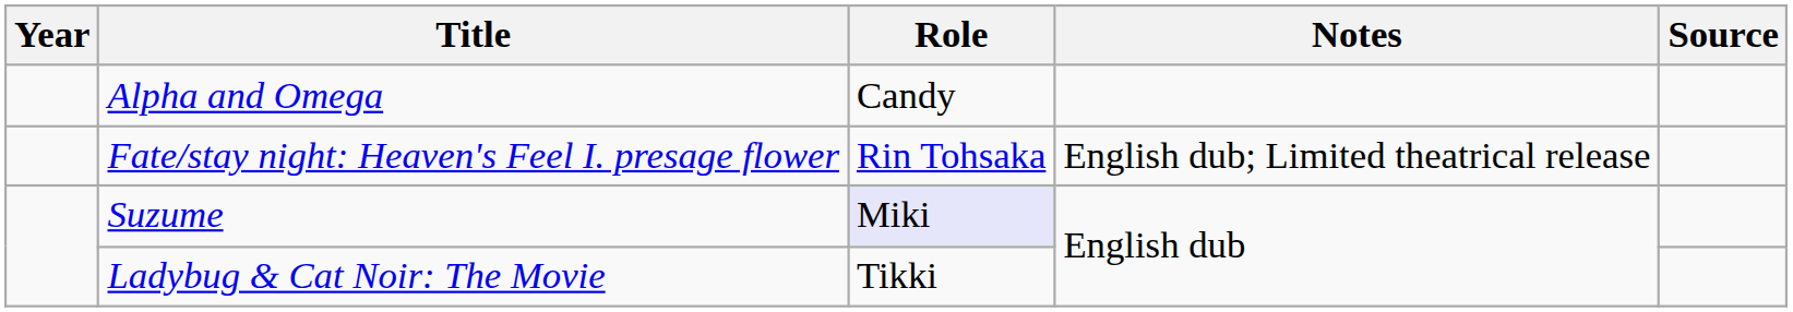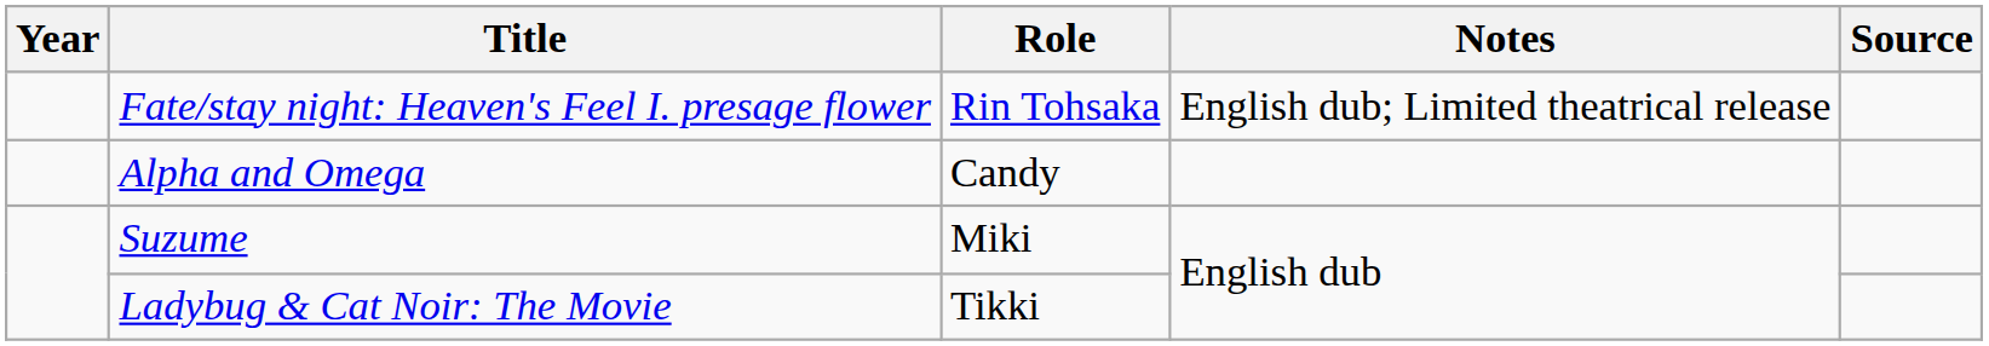 <table class="wikitable plainrowheaders">
 <tr>
 <th>Year</th>
 <th>Title</th>
 <th>Role</th>
 <th class="unsortable">Notes</th>
 <th class="unsortable">Source</th>
 </tr>
 <tr>
 <td></td>
+<td><em><a href='#'>Fate/stay night: Heaven's Feel I. presage flower</a></em></td>
+<td><a href='#'>Rin Tohsaka</a></td>
+<td>English dub; Limited theatrical release</td>
+<td></td>
+</tr>
+<tr>
+<td></td>
 <td><em><a href='#'>Alpha and Omega</a></em></td>
 <td>Candy</td>
 <td></td>
 <td></td>
 </tr>
 <tr>
-<td></td>
-<td><em><a href='#'>Fate/stay night: Heaven's Feel I. presage flower</a></em></td>
-<td><a href='#'>Rin Tohsaka</a></td>
-<td>English dub; Limited theatrical release</td>
-<td></td>
-</tr>
-<tr>
 <td rowspan="2"></td>
 <td><em><a href='#'>Suzume</a></em></td>
-<td style="background: lavender;">Miki</td>
+<td>Miki</td>
 <td rowspan="2">English dub</td>
 <td></td>
 </tr>
 <tr>
 <td><em><a href='#'>Ladybug & Cat Noir: The Movie</a></em></td>
 <td>Tikki</td>
 <td></td>
 </tr>
 </table>
